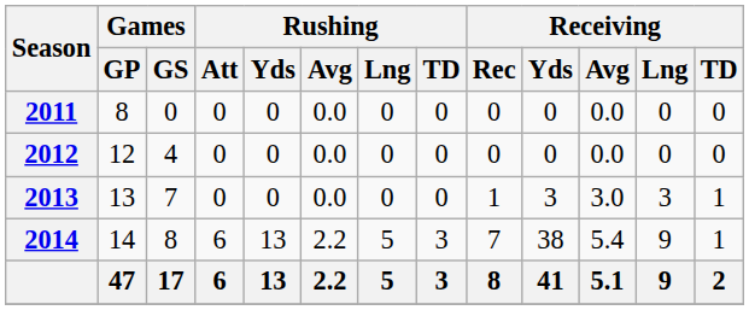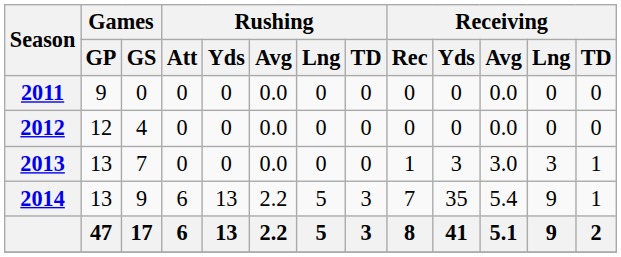 <table class="wikitable" style="text-align: center;">
 <tr>
 <th rowspan="2">Season</th>
 <th colspan="2">Games</th>
 <th colspan="5">Rushing</th>
 <th colspan="5">Receiving</th>
 </tr>
 <tr>
 <th>GP</th>
 <th>GS</th>
 <th>Att</th>
 <th>Yds</th>
 <th>Avg</th>
 <th>Lng</th>
 <th>TD</th>
 <th>Rec</th>
 <th>Yds</th>
 <th>Avg</th>
 <th>Lng</th>
 <th>TD</th>
 </tr>
 <tr>
 <th><a href='#'>2011</a></th>
-<td>8</td>
+<td>9</td>
 <td>0</td>
 <td>0</td>
 <td>0</td>
 <td>0.0</td>
 <td>0</td>
 <td>0</td>
 <td>0</td>
 <td>0</td>
 <td>0.0</td>
 <td>0</td>
 <td>0</td>
 </tr>
 <tr>
 <th><a href='#'>2012</a></th>
 <td>12</td>
 <td>4</td>
 <td>0</td>
 <td>0</td>
 <td>0.0</td>
 <td>0</td>
 <td>0</td>
 <td>0</td>
 <td>0</td>
 <td>0.0</td>
 <td>0</td>
 <td>0</td>
 </tr>
 <tr>
 <th><a href='#'>2013</a></th>
 <td>13</td>
 <td>7</td>
 <td>0</td>
 <td>0</td>
 <td>0.0</td>
 <td>0</td>
 <td>0</td>
 <td>1</td>
 <td>3</td>
 <td>3.0</td>
 <td>3</td>
 <td>1</td>
 </tr>
 <tr>
 <th><a href='#'>2014</a></th>
-<td>14</td>
-<td>8</td>
+<td>13</td>
+<td>9</td>
 <td>6</td>
 <td>13</td>
 <td>2.2</td>
 <td>5</td>
 <td>3</td>
 <td>7</td>
-<td>38</td>
+<td>35</td>
 <td>5.4</td>
 <td>9</td>
 <td>1</td>
 </tr>
 <tr>
 <th></th>
 <th>47</th>
 <th>17</th>
 <th>6</th>
 <th>13</th>
 <th>2.2</th>
 <th>5</th>
 <th>3</th>
 <th>8</th>
 <th>41</th>
 <th>5.1</th>
 <th>9</th>
 <th>2</th>
 </tr>
 <tr>
 </tr>
 </table>
